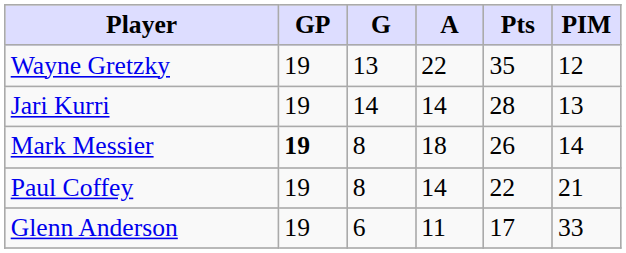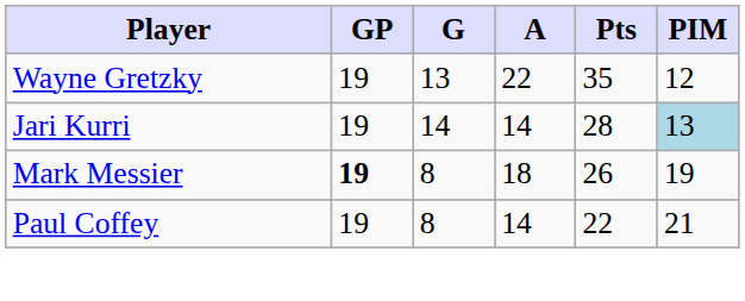 <table class="wikitable">
 <tr>
 <th style="background:#ddf; width:40%;">Player</th>
 <th style="background:#ddf; width:10%;">GP</th>
 <th style="background:#ddf; width:10%;">G</th>
 <th style="background:#ddf; width:10%;">A</th>
 <th style="background:#ddf; width:10%;">Pts</th>
 <th style="background:#ddf; width:10%;">PIM</th>
 </tr>
 <tr>
 <td><a href='#'>Wayne Gretzky</a></td>
 <td>19</td>
 <td>13</td>
 <td>22</td>
 <td>35</td>
 <td>12</td>
 </tr>
 <tr>
 <td><a href='#'>Jari Kurri</a></td>
 <td>19</td>
 <td>14</td>
 <td>14</td>
 <td>28</td>
-<td>13</td>
+<td style="background: lightblue;">13</td>
 </tr>
 <tr>
 <td><a href='#'>Mark Messier</a></td>
 <td><strong>19</strong></td>
 <td>8</td>
 <td>18</td>
 <td>26</td>
-<td>14</td>
+<td>19</td>
 </tr>
 <tr>
 <td><a href='#'>Paul Coffey</a></td>
 <td>19</td>
 <td>8</td>
 <td>14</td>
 <td>22</td>
 <td>21</td>
 </tr>
-<tr>
-<td><a href='#'>Glenn Anderson</a></td>
-<td>19</td>
-<td>6</td>
-<td>11</td>
-<td>17</td>
-<td>33</td>
-</tr>
 </table>
